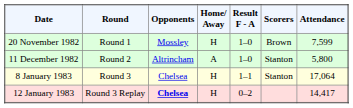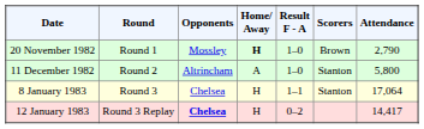 <table border="2" cellpadding="4" style="border-collapse:collapse; text-align:center; font-size:smaller;">
 <tr style="background:#f0f6ff;">
 <th><strong>Date</strong></th>
 <th><strong>Round</strong></th>
 <th><strong>Opponents</strong></th>
 <th><strong>Home/<br>Away</strong></th>
 <th><strong>Result<br>F - A</strong></th>
 <th><strong>Scorers</strong></th>
 <th><strong>Attendance</strong></th>
 </tr>
 <tr bgcolor="#ddffdd">
 <td>20 November 1982</td>
 <td>Round 1</td>
 <td><a href='#'>Mossley</a></td>
-<td>H</td>
+<td><strong>H</strong></td>
 <td>1–0</td>
 <td>Brown</td>
-<td>7,599</td>
+<td>2,790</td>
 </tr>
 <tr bgcolor="#ddffdd">
 <td>11 December 1982</td>
 <td>Round 2</td>
 <td><a href='#'>Altrincham</a></td>
 <td>A</td>
 <td>1–0</td>
 <td>Stanton</td>
 <td>5,800</td>
 </tr>
 <tr bgcolor="#ffffdd">
 <td>8 January 1983</td>
 <td>Round 3</td>
 <td><a href='#'>Chelsea</a></td>
 <td>H</td>
 <td>1–1</td>
 <td>Stanton</td>
 <td>17,064</td>
 </tr>
 <tr bgcolor="#ffdddd">
 <td>12 January 1983</td>
 <td>Round 3 Replay</td>
 <td><strong><a href='#'>Chelsea</a></strong></td>
 <td>H</td>
 <td>0–2</td>
 <td></td>
 <td>14,417</td>
 </tr>
 </table>
